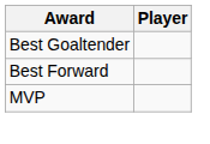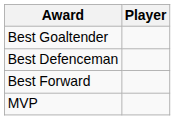 <table class="wikitable">
 <tr>
 <th>Award</th>
 <th>Player</th>
 </tr>
 <tr>
 <td>Best Goaltender</td>
+<td></td>
+</tr>
+<tr>
+<td>Best Defenceman</td>
 <td></td>
 </tr>
 <tr>
 <td>Best Forward</td>
 <td></td>
 </tr>
 <tr>
 <td>MVP</td>
 <td></td>
 </tr>
 </table>
